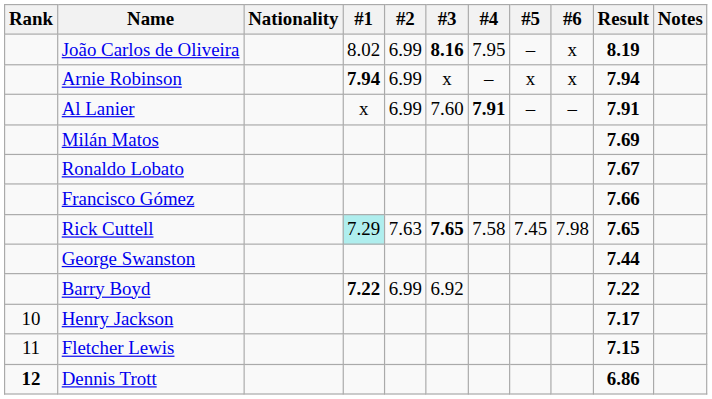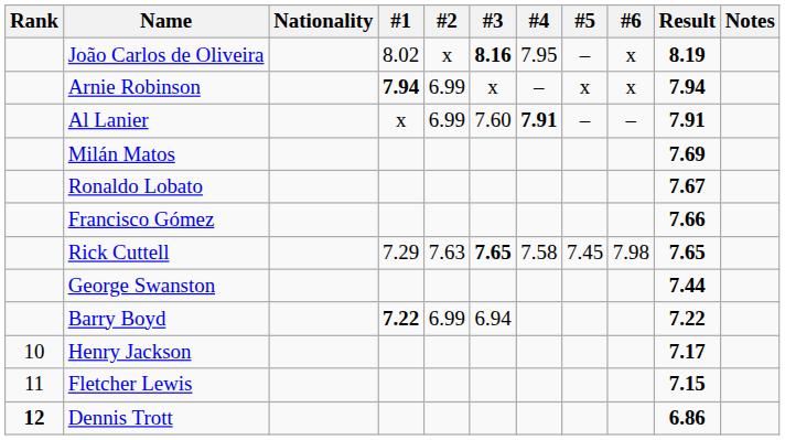 <table class="wikitable sortable" style="text-align:center">
 <tr>
 <th>Rank</th>
 <th>Name</th>
 <th>Nationality</th>
 <th>#1</th>
 <th>#2</th>
 <th>#3</th>
 <th>#4</th>
 <th>#5</th>
 <th>#6</th>
 <th>Result</th>
 <th>Notes</th>
 </tr>
 <tr>
 <td></td>
 <td align=left><a href='#'>João Carlos de Oliveira</a></td>
 <td align=left></td>
 <td>8.02</td>
-<td>6.99</td>
+<td>x</td>
 <td><strong>8.16</strong></td>
 <td>7.95</td>
 <td>–</td>
 <td>x</td>
 <td><strong>8.19</strong></td>
 <td></td>
 </tr>
 <tr>
 <td></td>
 <td align=left><a href='#'>Arnie Robinson</a></td>
 <td align=left></td>
 <td><strong>7.94</strong></td>
 <td>6.99</td>
 <td>x</td>
 <td>–</td>
 <td>x</td>
 <td>x</td>
 <td><strong> 7.94</strong></td>
 <td></td>
 </tr>
 <tr>
 <td></td>
 <td align=left><a href='#'>Al Lanier</a></td>
 <td align=left></td>
 <td>x</td>
 <td>6.99</td>
 <td>7.60</td>
 <td><strong>7.91</strong></td>
 <td>–</td>
 <td>–</td>
 <td><strong>7.91</strong></td>
 <td></td>
 </tr>
 <tr>
 <td></td>
 <td align=left><a href='#'>Milán Matos</a></td>
 <td align=left></td>
 <td></td>
 <td></td>
 <td></td>
 <td></td>
 <td></td>
 <td></td>
 <td><strong>7.69</strong></td>
 <td></td>
 </tr>
 <tr>
 <td></td>
 <td align=left><a href='#'>Ronaldo Lobato</a></td>
 <td align=left></td>
 <td></td>
 <td></td>
 <td></td>
 <td></td>
 <td></td>
 <td></td>
 <td><strong>7.67</strong></td>
 <td></td>
 </tr>
 <tr>
 <td></td>
 <td align=left><a href='#'>Francisco Gómez</a></td>
 <td align=left></td>
 <td></td>
 <td></td>
 <td></td>
 <td></td>
 <td></td>
 <td></td>
 <td><strong>7.66</strong></td>
 <td></td>
 </tr>
 <tr>
 <td></td>
 <td align=left><a href='#'>Rick Cuttell</a></td>
 <td align=left></td>
-<td style="background: paleturquoise;">7.29</td>
+<td>7.29</td>
 <td>7.63</td>
 <td><strong>7.65</strong></td>
 <td>7.58</td>
 <td>7.45</td>
 <td>7.98</td>
 <td><strong>7.65</strong></td>
 <td></td>
 </tr>
 <tr>
 <td></td>
 <td align=left><a href='#'>George Swanston</a></td>
 <td align=left></td>
 <td></td>
 <td></td>
 <td></td>
 <td></td>
 <td></td>
 <td></td>
 <td><strong>7.44</strong></td>
 <td></td>
 </tr>
 <tr>
 <td></td>
 <td align=left><a href='#'>Barry Boyd</a></td>
 <td align=left></td>
 <td><strong>7.22</strong></td>
 <td>6.99</td>
-<td>6.92</td>
+<td>6.94</td>
 <td></td>
 <td></td>
 <td></td>
 <td><strong>7.22</strong></td>
 <td></td>
 </tr>
 <tr>
 <td>10</td>
 <td align=left><a href='#'>Henry Jackson</a></td>
 <td align=left></td>
 <td></td>
 <td></td>
 <td></td>
 <td></td>
 <td></td>
 <td></td>
 <td><strong>7.17</strong></td>
 <td></td>
 </tr>
 <tr>
 <td>11</td>
 <td align=left><a href='#'>Fletcher Lewis</a></td>
 <td align=left></td>
 <td></td>
 <td></td>
 <td></td>
 <td></td>
 <td></td>
 <td></td>
 <td><strong>7.15</strong></td>
 <td></td>
 </tr>
 <tr>
 <td><strong>12</strong></td>
 <td align=left><a href='#'>Dennis Trott</a></td>
 <td align=left></td>
 <td></td>
 <td></td>
 <td></td>
 <td></td>
 <td></td>
 <td></td>
 <td><strong>6.86</strong></td>
 <td></td>
 </tr>
 </table>
